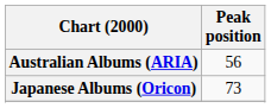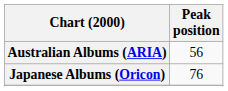 <table class="wikitable sortable plainrowheaders" style="text-align:center">
 <tr>
 <th scope="col">Chart (2000)</th>
 <th scope="col">Peak<br>position</th>
 </tr>
 <tr>
 <th scope="row">Australian Albums (<a href='#'>ARIA</a>)</th>
 <td>56</td>
 </tr>
 <tr>
 <th scope="row">Japanese Albums (<a href='#'>Oricon</a>)</th>
-<td>73</td>
+<td>76</td>
 </tr>
 <tr>
 </tr>
 <tr>
 </tr>
 <tr>
 </tr>
 <tr>
 </tr>
 </table>
